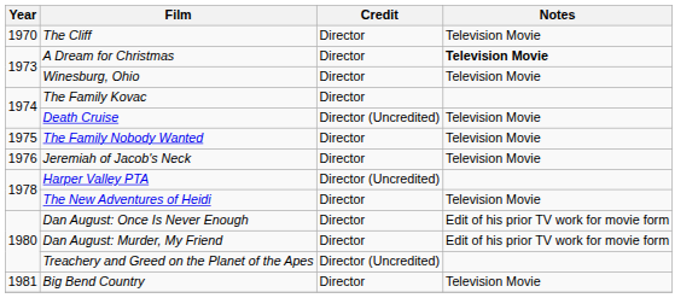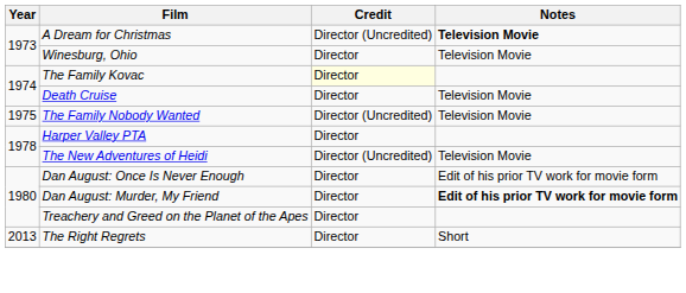 <table class="wikitable">
 <tr>
 <th>Year</th>
 <th>Film</th>
 <th>Credit</th>
 <th>Notes</th>
 </tr>
 <tr>
-<td>1970</td>
-<td><em>The Cliff</em></td>
-<td>Director</td>
-<td>Television Movie</td>
-</tr>
-<tr>
 <td rowspan=2>1973</td>
 <td><em>A Dream for Christmas</em></td>
-<td>Director</td>
+<td>Director (Uncredited)</td>
 <td><strong>Television Movie</strong></td>
 </tr>
 <tr>
 <td><em>Winesburg, Ohio</em></td>
 <td>Director</td>
 <td>Television Movie</td>
 </tr>
 <tr>
 <td rowspan=2>1974</td>
 <td><em>The Family Kovac</em></td>
-<td>Director</td>
+<td style="background: lightyellow;">Director</td>
 <td></td>
 </tr>
 <tr>
 <td><em><a href='#'>Death Cruise</a></em></td>
-<td>Director (Uncredited)</td>
+<td>Director</td>
 <td>Television Movie</td>
 </tr>
 <tr>
 <td>1975</td>
 <td><em><a href='#'>The Family Nobody Wanted</a></em></td>
-<td>Director</td>
-<td>Television Movie</td>
-</tr>
-<tr>
-<td>1976</td>
-<td><em>Jeremiah of Jacob's Neck</em></td>
-<td>Director</td>
+<td>Director (Uncredited)</td>
 <td>Television Movie</td>
 </tr>
 <tr>
 <td rowspan=2>1978</td>
 <td><em><a href='#'>Harper Valley PTA</a></em></td>
-<td>Director (Uncredited)</td>
+<td>Director</td>
 <td></td>
 </tr>
 <tr>
 <td><em><a href='#'>The New Adventures of Heidi</a></em></td>
-<td>Director</td>
+<td>Director (Uncredited)</td>
 <td>Television Movie</td>
 </tr>
 <tr>
 <td rowspan=3>1980</td>
 <td><em>Dan August: Once Is Never Enough</em></td>
 <td>Director</td>
 <td>Edit of his prior TV work for movie form</td>
 </tr>
 <tr>
 <td><em>Dan August: Murder, My Friend</em></td>
 <td>Director</td>
-<td>Edit of his prior TV work for movie form</td>
+<td><strong>Edit of his prior TV work for movie form</strong></td>
 </tr>
 <tr>
 <td><em>Treachery and Greed on the Planet of the Apes</em></td>
-<td>Director (Uncredited)</td>
+<td>Director</td>
 <td></td>
 </tr>
 <tr>
-<td>1981</td>
-<td><em>Big Bend Country</em></td>
+<td>2013</td>
+<td><em>The Right Regrets</em></td>
 <td>Director</td>
-<td>Television Movie</td>
+<td>Short</td>
 </tr>
 <tr>
 </tr>
 </table>
